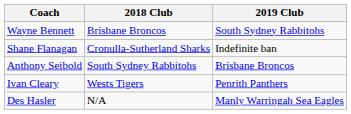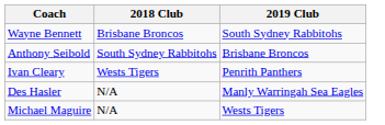 <table class="wikitable sortable">
 <tr>
 <th>Coach</th>
 <th>2018 Club</th>
 <th>2019 Club</th>
 </tr>
 <tr>
 <td><a href='#'>Wayne Bennett</a></td>
 <td> <a href='#'>Brisbane Broncos</a></td>
 <td> <a href='#'>South Sydney Rabbitohs</a></td>
-</tr>
-<tr>
-<td><a href='#'>Shane Flanagan</a></td>
-<td> <a href='#'>Cronulla-Sutherland Sharks</a></td>
-<td>Indefinite ban</td>
 </tr>
 <tr>
 <td><a href='#'>Anthony Seibold</a></td>
 <td> <a href='#'>South Sydney Rabbitohs</a></td>
 <td> <a href='#'>Brisbane Broncos</a></td>
 </tr>
 <tr>
 <td><a href='#'>Ivan Cleary</a></td>
 <td> <a href='#'>Wests Tigers</a></td>
 <td> <a href='#'>Penrith Panthers</a></td>
 </tr>
 <tr>
 <td><a href='#'>Des Hasler</a></td>
 <td>N/A</td>
 <td> <a href='#'>Manly Warringah Sea Eagles</a></td>
 </tr>
+<tr>
+<td><a href='#'>Michael Maguire</a></td>
+<td>N/A</td>
+<td> <a href='#'>Wests Tigers</a></td>
+</tr>
 </table>
